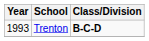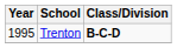 <table class="wikitable">
 <tr>
 <th>Year</th>
 <th>School</th>
 <th>Class/Division</th>
 </tr>
 <tr>
-<td>1993</td>
+<td>1995</td>
 <td><a href='#'>Trenton</a></td>
 <td><strong>B-C-D</strong></td>
 </tr>
 <tr>
 </tr>
 </table>
